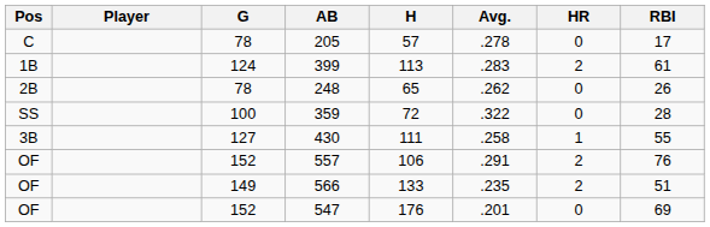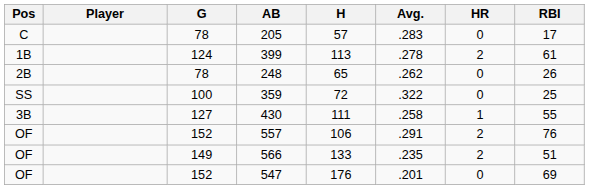 <table class="wikitable sortable">
 <tr>
 <th bgcolor="#DDDDFF" width="5%">Pos</th>
 <th bgcolor="#DDDDFF" width="16%">Player</th>
 <th bgcolor="#DDDDFF" width="9%">G</th>
 <th bgcolor="#DDDDFF" width="9%">AB</th>
 <th bgcolor="#DDDDFF" width="9%">H</th>
 <th bgcolor="#DDDDFF" width="9%">Avg.</th>
 <th bgcolor="#DDDDFF" width="9%">HR</th>
 <th bgcolor="#DDDDFF" width="9%">RBI</th>
 </tr>
 <tr align="center">
 <td>C</td>
 <td></td>
 <td>78</td>
 <td>205</td>
 <td>57</td>
-<td>.278</td>
+<td>.283</td>
 <td>0</td>
 <td>17</td>
 </tr>
 <tr align="center">
 <td>1B</td>
 <td></td>
 <td>124</td>
 <td>399</td>
 <td>113</td>
-<td>.283</td>
+<td>.278</td>
 <td>2</td>
 <td>61</td>
 </tr>
 <tr align="center">
 <td>2B</td>
 <td></td>
 <td>78</td>
 <td>248</td>
 <td>65</td>
 <td>.262</td>
 <td>0</td>
 <td>26</td>
 </tr>
 <tr align="center">
 <td>SS</td>
 <td></td>
 <td>100</td>
 <td>359</td>
 <td>72</td>
 <td>.322</td>
 <td>0</td>
-<td>28</td>
+<td>25</td>
 </tr>
 <tr align="center">
 <td>3B</td>
 <td></td>
 <td>127</td>
 <td>430</td>
 <td>111</td>
 <td>.258</td>
 <td>1</td>
 <td>55</td>
 </tr>
 <tr align="center">
 <td>OF</td>
 <td></td>
 <td>152</td>
 <td>557</td>
 <td>106</td>
 <td>.291</td>
 <td>2</td>
 <td>76</td>
 </tr>
 <tr align="center">
 <td>OF</td>
 <td></td>
 <td>149</td>
 <td>566</td>
 <td>133</td>
 <td>.235</td>
 <td>2</td>
 <td>51</td>
 </tr>
 <tr align="center">
 <td>OF</td>
 <td></td>
 <td>152</td>
 <td>547</td>
 <td>176</td>
 <td>.201</td>
 <td>0</td>
 <td>69</td>
 </tr>
 </table>
